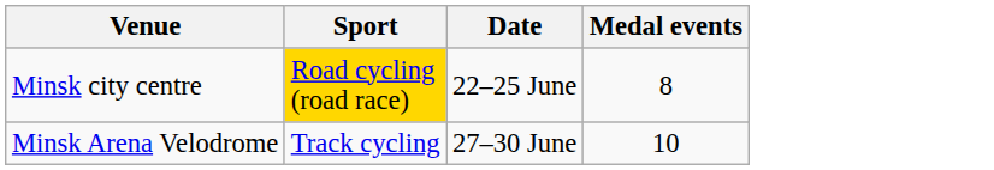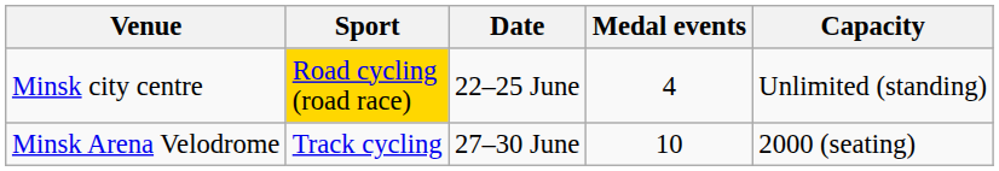 <table class="wikitable sortable">
 <tr>
 <th>Venue</th>
 <th>Sport</th>
 <th>Date</th>
 <th>Medal events</th>
+<th>Capacity</th>
 </tr>
 <tr>
 <td><a href='#'>Minsk</a> city centre</td>
 <td style="background: gold;"><a href='#'>Road cycling</a><br>(road race)</td>
 <td align="center" data-sort-value="6">22–25 June</td>
-<td align="center">8</td>
+<td align="center">4</td>
+<td data-sort-value="5001">Unlimited (standing)</td>
 </tr>
 <tr>
 <td><a href='#'>Minsk Arena</a> Velodrome</td>
 <td><a href='#'>Track cycling</a></td>
 <td align="center" data-sort-value="19">27–30 June</td>
 <td align="center">10</td>
+<td data-sort-value="25000">2000 (seating)</td>
 </tr>
 </table>
